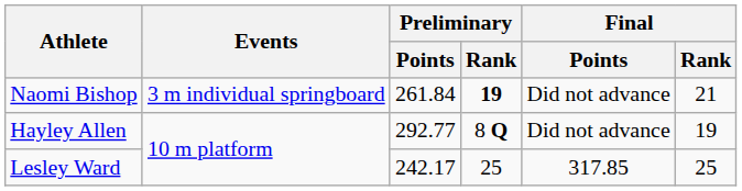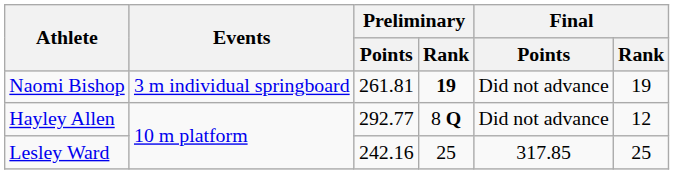 <table class=wikitable style="font-size:90%">
 <tr>
 <th rowspan="2">Athlete</th>
 <th rowspan="2">Events</th>
 <th colspan="2">Preliminary</th>
 <th colspan="2">Final</th>
 </tr>
 <tr>
 <th>Points</th>
 <th>Rank</th>
 <th>Points</th>
 <th>Rank</th>
 </tr>
 <tr>
 <td><a href='#'>Naomi Bishop</a></td>
 <td><a href='#'>3 m individual springboard</a></td>
-<td style="text-align:center;">261.84</td>
+<td style="text-align:center;">261.81</td>
 <td style="text-align:center;"><strong>19</strong></td>
 <td style="text-align:center;">Did not advance</td>
-<td style="text-align:center;">21</td>
+<td style="text-align:center;">19</td>
 </tr>
 <tr>
 <td><a href='#'>Hayley Allen</a></td>
 <td rowspan=2><a href='#'>10 m platform</a></td>
 <td style="text-align:center;">292.77</td>
 <td style="text-align:center;">8 <strong>Q</strong></td>
 <td style="text-align:center;">Did not advance</td>
-<td style="text-align:center;">19</td>
+<td style="text-align:center;">12</td>
 </tr>
 <tr>
 <td><a href='#'>Lesley Ward</a></td>
-<td style="text-align:center;">242.17</td>
+<td style="text-align:center;">242.16</td>
 <td style="text-align:center;">25</td>
 <td style="text-align:center;">317.85</td>
 <td style="text-align:center;">25</td>
 </tr>
 </table>
